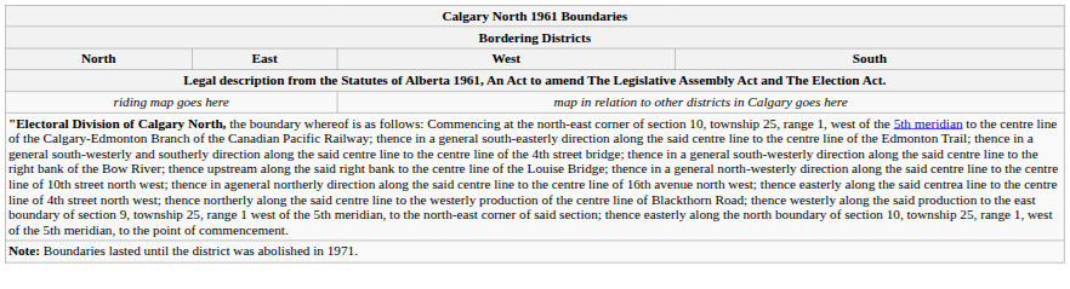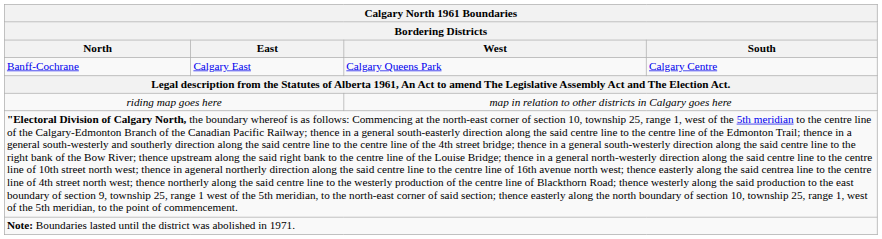 <table class="wikitable collapsible collapsed">
 <tr>
 <th colspan=4>Calgary North 1961 Boundaries</th>
 </tr>
 <tr>
 <th colspan=4>Bordering Districts</th>
 </tr>
 <tr>
 <th>North</th>
 <th>East</th>
 <th>West</th>
 <th>South</th>
+</tr>
+<tr>
+<td><a href='#'>Banff-Cochrane</a></td>
+<td><a href='#'>Calgary East</a></td>
+<td><a href='#'>Calgary Queens Park</a></td>
+<td><a href='#'>Calgary Centre</a></td>
 </tr>
 <tr>
 <th colspan=4>Legal description from the Statutes of Alberta 1961, An Act to amend The Legislative Assembly Act and The Election Act.</th>
 </tr>
 <tr>
 <td colspan=2 align=center><em>riding map goes here</em></td>
 <td colspan=2 align=center><em>map in relation to other districts in Calgary goes here</em></td>
 </tr>
 <tr>
 <td colspan=4><strong>"Electoral Division of Calgary North,</strong> the boundary whereof is as follows: Commencing at the north-east corner of section 10, township 25, range 1, west of the <a href='#'>5th meridian</a> to the centre line of the Calgary-Edmonton Branch of the Canadian Pacific Railway; thence in a general south-easterly direction along the said centre line to the centre line of the Edmonton Trail; thence in a general south-westerly and southerly direction along the said centre line to the centre line of the 4th street bridge; thence in a general south-westerly direction along the said centre line to the right bank of the Bow River; thence upstream along the said right bank to the centre line of the Louise Bridge; thence in a general north-westerly direction along the said centre line to the centre line of 10th street north west; thence in ageneral northerly direction along the said centre line to the centre line of 16th avenue north west; thence easterly along the said centrea line to the centre line of 4th street north west; thence northerly along the said centre line to the westerly production of the centre line of Blackthorn Road; thence westerly along the said production to the east boundary of section 9, township 25, range 1 west of the 5th meridian, to the north-east corner of said section; thence easterly along the north boundary of section 10, township 25, range 1, west of the 5th meridian, to the point of commencement.</td>
 </tr>
 <tr>
 <td colspan=4><strong>Note:</strong> Boundaries lasted until the district was abolished in 1971.</td>
 </tr>
 </table>
